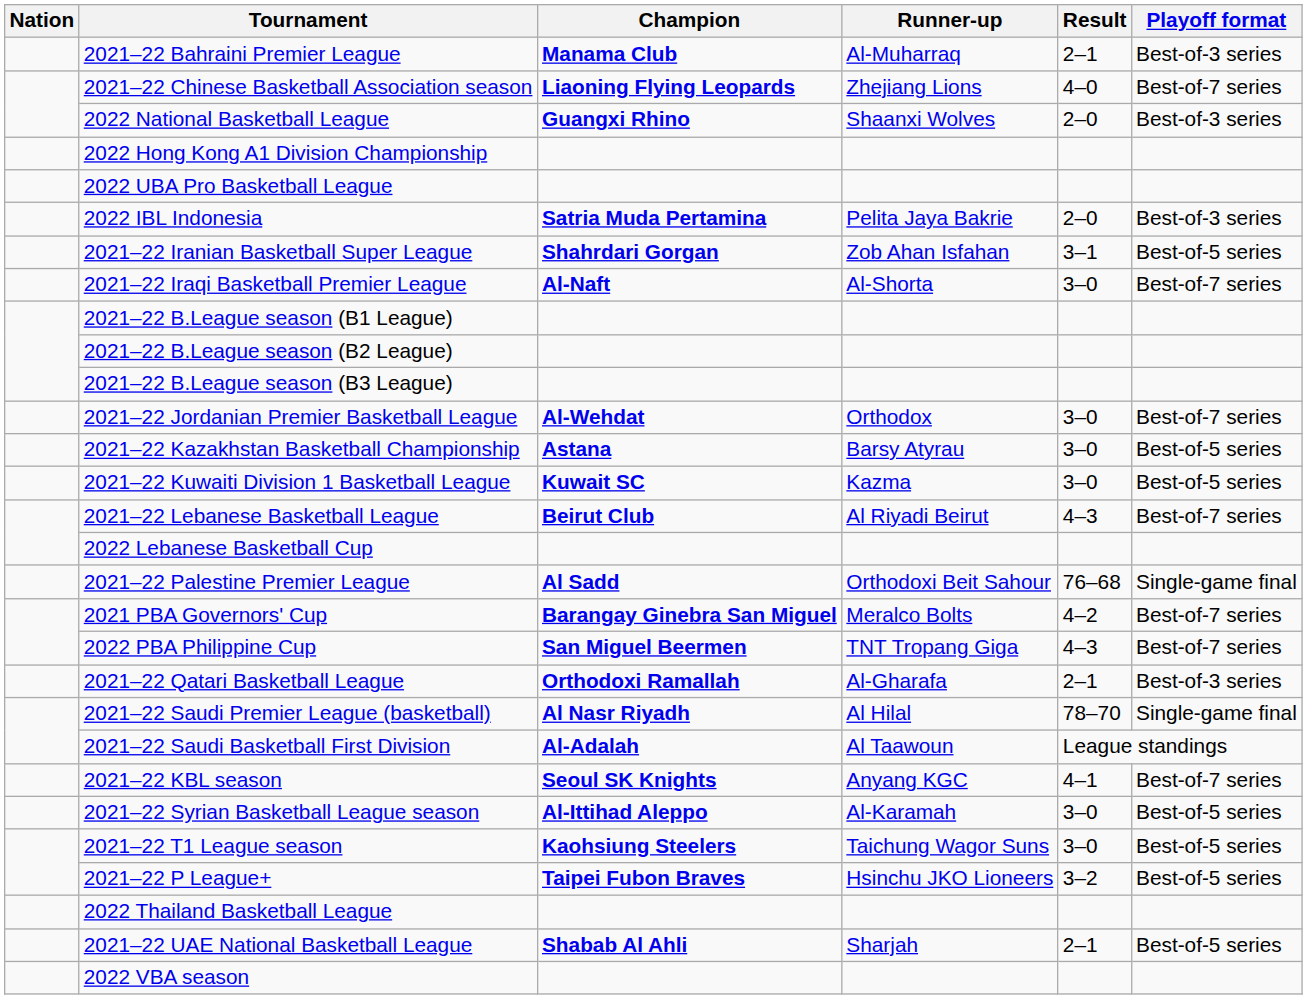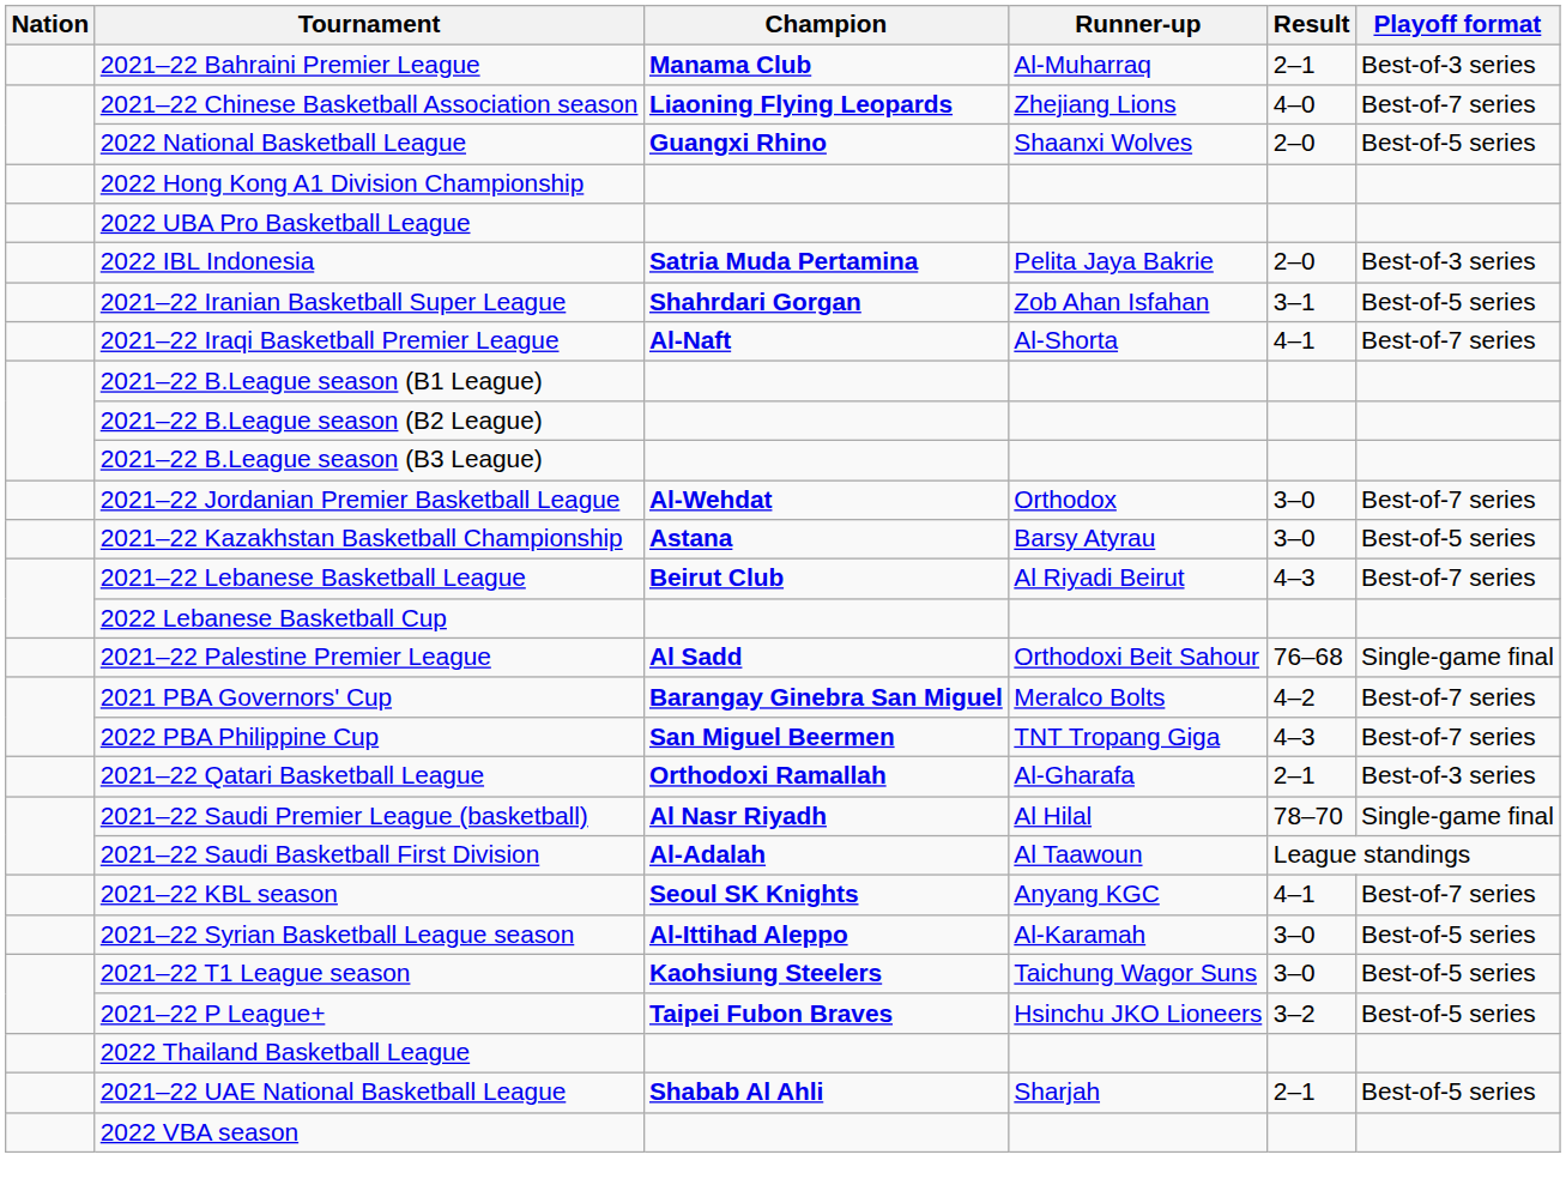 <table class="wikitable">
 <tr>
 <th>Nation</th>
 <th>Tournament</th>
 <th>Champion</th>
 <th>Runner-up</th>
 <th>Result</th>
 <th><a href='#'>Playoff format</a></th>
 </tr>
 <tr>
 <td></td>
 <td><a href='#'>2021–22 Bahraini Premier League</a></td>
 <td><strong><a href='#'>Manama Club</a></strong></td>
 <td><a href='#'>Al-Muharraq</a></td>
 <td>2–1</td>
 <td>Best-of-3 series</td>
 </tr>
 <tr>
 <td rowspan="2"></td>
 <td><a href='#'>2021–22 Chinese Basketball Association season</a></td>
 <td><strong><a href='#'>Liaoning Flying Leopards</a></strong></td>
 <td><a href='#'>Zhejiang Lions</a></td>
 <td>4–0</td>
 <td>Best-of-7 series</td>
 </tr>
 <tr>
 <td><a href='#'>2022 National Basketball League</a></td>
 <td><strong><a href='#'>Guangxi Rhino</a></strong></td>
 <td><a href='#'>Shaanxi Wolves</a></td>
 <td>2–0</td>
-<td>Best-of-3 series</td>
+<td>Best-of-5 series</td>
 </tr>
 <tr>
 <td></td>
 <td><a href='#'>2022 Hong Kong A1 Division Championship</a></td>
 <td></td>
 <td></td>
 <td></td>
 <td></td>
 </tr>
 <tr>
 <td></td>
 <td><a href='#'>2022 UBA Pro Basketball League</a></td>
 <td></td>
 <td></td>
 <td></td>
 <td></td>
 </tr>
 <tr>
 <td></td>
 <td><a href='#'>2022 IBL Indonesia</a></td>
 <td><strong><a href='#'>Satria Muda Pertamina</a></strong></td>
 <td><a href='#'>Pelita Jaya Bakrie</a></td>
 <td>2–0</td>
 <td>Best-of-3 series</td>
 </tr>
 <tr>
 <td></td>
 <td><a href='#'>2021–22 Iranian Basketball Super League</a></td>
 <td><strong><a href='#'>Shahrdari Gorgan</a></strong></td>
 <td><a href='#'>Zob Ahan Isfahan</a></td>
 <td>3–1</td>
 <td>Best-of-5 series</td>
 </tr>
 <tr>
 <td></td>
 <td><a href='#'>2021–22 Iraqi Basketball Premier League</a></td>
 <td><a href='#'><strong>Al-Naft</strong></a></td>
 <td><a href='#'>Al-Shorta</a></td>
-<td>3–0</td>
+<td>4–1</td>
 <td>Best-of-7 series</td>
 </tr>
 <tr>
 <td rowspan="3"></td>
 <td><a href='#'>2021–22 B.League season</a> (B1 League)</td>
 <td></td>
 <td></td>
 <td></td>
 <td></td>
 </tr>
 <tr>
 <td><a href='#'>2021–22 B.League season</a> (B2 League)</td>
 <td></td>
 <td></td>
 <td></td>
 <td></td>
 </tr>
 <tr>
 <td><a href='#'>2021–22 B.League season</a> (B3 League)</td>
 <td></td>
 <td></td>
 <td></td>
 <td></td>
 </tr>
 <tr>
 <td></td>
 <td><a href='#'>2021–22 Jordanian Premier Basketball League</a></td>
 <td><a href='#'><strong>Al-Wehdat</strong></a></td>
 <td><a href='#'>Orthodox</a></td>
 <td>3–0</td>
 <td>Best-of-7 series</td>
 </tr>
 <tr>
 <td></td>
 <td><a href='#'>2021–22 Kazakhstan Basketball Championship</a></td>
 <td><a href='#'><strong>Astana</strong></a></td>
 <td><a href='#'>Barsy Atyrau</a></td>
-<td>3–0</td>
-<td>Best-of-5 series</td>
-</tr>
-<tr>
-<td></td>
-<td><a href='#'>2021–22 Kuwaiti Division 1 Basketball League</a></td>
-<td><a href='#'><strong>Kuwait SC</strong></a></td>
-<td><a href='#'>Kazma</a></td>
 <td>3–0</td>
 <td>Best-of-5 series</td>
 </tr>
 <tr>
 <td rowspan="2"></td>
 <td><a href='#'>2021–22 Lebanese Basketball League</a></td>
 <td><strong><a href='#'>Beirut Club</a></strong></td>
 <td><a href='#'>Al Riyadi Beirut</a></td>
 <td>4–3</td>
 <td>Best-of-7 series</td>
 </tr>
 <tr>
 <td><a href='#'>2022 Lebanese Basketball Cup</a></td>
 <td></td>
 <td></td>
 <td></td>
 <td></td>
 </tr>
 <tr>
 <td></td>
 <td><a href='#'>2021–22 Palestine Premier League</a></td>
 <td><a href='#'><strong>Al Sadd</strong></a></td>
 <td><a href='#'>Orthodoxi Beit Sahour</a></td>
 <td>76–68</td>
 <td>Single-game final</td>
 </tr>
 <tr>
 <td rowspan="2"></td>
 <td><a href='#'>2021 PBA Governors' Cup</a></td>
 <td><strong><a href='#'>Barangay Ginebra San Miguel</a></strong></td>
 <td><a href='#'>Meralco Bolts</a></td>
 <td>4–2</td>
 <td>Best-of-7 series</td>
 </tr>
 <tr>
 <td><a href='#'>2022 PBA Philippine Cup</a></td>
 <td><strong><a href='#'>San Miguel Beermen</a></strong></td>
 <td><a href='#'>TNT Tropang Giga</a></td>
 <td>4–3</td>
 <td>Best-of-7 series</td>
 </tr>
 <tr>
 <td></td>
 <td><a href='#'>2021–22 Qatari Basketball League</a></td>
 <td><strong><a href='#'>Orthodoxi Ramallah</a></strong></td>
 <td><a href='#'>Al-Gharafa</a></td>
 <td>2–1</td>
 <td>Best-of-3 series</td>
 </tr>
 <tr>
 <td rowspan="2"></td>
 <td><a href='#'>2021–22 Saudi Premier League (basketball)</a></td>
 <td><strong><a href='#'>Al Nasr Riyadh</a></strong></td>
 <td><a href='#'>Al Hilal</a></td>
 <td>78–70</td>
 <td>Single-game final</td>
 </tr>
 <tr>
 <td><a href='#'>2021–22 Saudi Basketball First Division</a></td>
 <td><a href='#'><strong>Al-Adalah</strong></a></td>
 <td><a href='#'>Al Taawoun</a></td>
 <td colspan="2">League standings</td>
 </tr>
 <tr>
 <td></td>
 <td><a href='#'>2021–22 KBL season</a></td>
 <td><strong><a href='#'>Seoul SK Knights</a></strong></td>
 <td><a href='#'>Anyang KGC</a></td>
 <td>4–1</td>
 <td>Best-of-7 series</td>
 </tr>
 <tr>
 <td></td>
 <td><a href='#'>2021–22 Syrian Basketball League season</a></td>
 <td><a href='#'><strong>Al-Ittihad Aleppo</strong></a></td>
 <td><a href='#'>Al-Karamah</a></td>
 <td>3–0</td>
 <td>Best-of-5 series</td>
 </tr>
 <tr>
 <td rowspan="2"></td>
 <td><a href='#'>2021–22 T1 League season</a></td>
 <td><strong><a href='#'>Kaohsiung Steelers</a></strong></td>
 <td><a href='#'>Taichung Wagor Suns</a></td>
 <td>3–0</td>
 <td>Best-of-5 series</td>
 </tr>
 <tr>
 <td><a href='#'>2021–22 P League+</a></td>
 <td><strong><a href='#'>Taipei Fubon Braves</a></strong></td>
 <td><a href='#'>Hsinchu JKO Lioneers</a></td>
 <td>3–2</td>
 <td>Best-of-5 series</td>
 </tr>
 <tr>
 <td></td>
 <td><a href='#'>2022 Thailand Basketball League</a></td>
 <td></td>
 <td></td>
 <td></td>
 <td></td>
 </tr>
 <tr>
 <td></td>
 <td><a href='#'>2021–22 UAE National Basketball League</a></td>
 <td><a href='#'><strong>Shabab Al Ahli</strong></a></td>
 <td><a href='#'>Sharjah</a></td>
 <td>2–1</td>
 <td>Best-of-5 series</td>
 </tr>
 <tr>
 <td></td>
 <td><a href='#'>2022 VBA season</a></td>
 <td></td>
 <td></td>
 <td></td>
 <td></td>
 </tr>
 </table>
